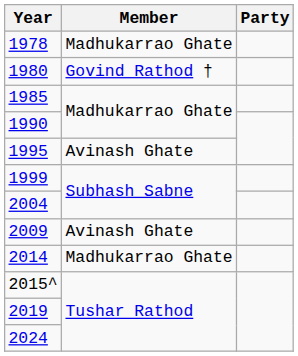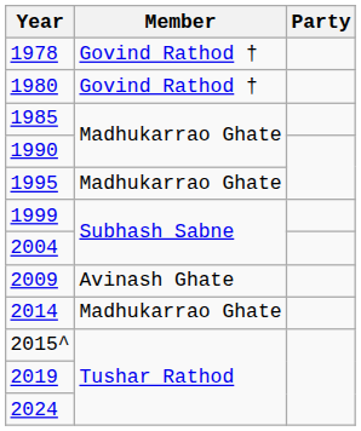 <table class="wikitable">
 <tr>
 <th>Year</th>
 <th>Member</th>
 <th colspan="2">Party</th>
 </tr>
 <tr>
 <td><a href='#'>1978</a></td>
-<td>Madhukarrao Ghate</td>
+<td><a href='#'>Govind Rathod</a> †</td>
 <td></td>
 </tr>
 <tr>
 <td><a href='#'>1980</a></td>
 <td><a href='#'>Govind Rathod</a> †</td>
 <td></td>
 </tr>
 <tr>
 <td><a href='#'>1985</a></td>
 <td rowspan="2">Madhukarrao Ghate</td>
 <td></td>
 </tr>
 <tr>
 <td><a href='#'>1990</a></td>
 </tr>
 <tr>
 <td><a href='#'>1995</a></td>
-<td>Avinash Ghate</td>
+<td>Madhukarrao Ghate</td>
 </tr>
 <tr>
 <td><a href='#'>1999</a></td>
 <td rowspan="2"><a href='#'>Subhash Sabne</a></td>
 <td></td>
 </tr>
 <tr>
 <td><a href='#'>2004</a></td>
 </tr>
 <tr>
 <td><a href='#'>2009</a></td>
 <td>Avinash Ghate</td>
 <td></td>
 </tr>
 <tr>
 <td><a href='#'>2014</a></td>
 <td>Madhukarrao Ghate</td>
 <td></td>
 </tr>
 <tr>
 <td>2015^</td>
 <td rowspan="3"><a href='#'>Tushar Rathod</a></td>
 </tr>
 <tr>
 <td><a href='#'>2019</a></td>
 </tr>
 <tr>
 <td><a href='#'>2024</a></td>
 </tr>
 </table>
